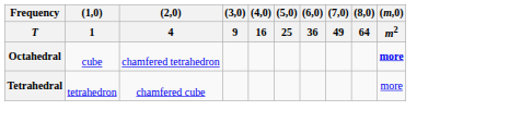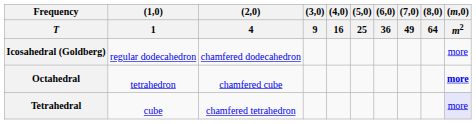 <table class=wikitable>
 <tr valign=top>
 <th>Frequency</th>
 <th>(1,0)</th>
 <th>(2,0)</th>
 <th>(3,0)</th>
 <th>(4,0)</th>
 <th>(5,0)</th>
 <th>(6,0)</th>
 <th>(7,0)</th>
 <th>(8,0)</th>
 <th>(<em>m</em>,0)</th>
 </tr>
 <tr>
 <th><em>T</em></th>
 <th>1</th>
 <th>4</th>
 <th>9</th>
 <th>16</th>
 <th>25</th>
 <th>36</th>
 <th>49</th>
 <th>64</th>
 <th><em>m</em><sup>2</sup></th>
 </tr>
 <tr align=center>
+<th>Icosahedral (Goldberg)</th>
+<td><br><a href='#'>regular dodecahedron</a></td>
+<td><br><a href='#'>chamfered dodecahedron</a></td>
+<td></td>
+<td></td>
+<td></td>
+<td></td>
+<td></td>
+<td></td>
+<td><a href='#'>more</a></td>
+</tr>
+<tr align=center>
 <th>Octahedral</th>
-<td><br><a href='#'>cube</a></td>
-<td><br><a href='#'>chamfered tetrahedron</a></td>
+<td><br><a href='#'>tetrahedron</a></td>
+<td><br><a href='#'>chamfered cube</a></td>
 <td></td>
 <td></td>
 <td></td>
 <td></td>
 <td></td>
 <td></td>
 <td><strong><a href='#'>more</a></strong></td>
 </tr>
 <tr align=center>
 <th>Tetrahedral</th>
-<td><br><a href='#'>tetrahedron</a></td>
-<td><br><a href='#'>chamfered cube</a></td>
+<td><br><a href='#'>cube</a></td>
+<td><br><a href='#'>chamfered tetrahedron</a></td>
 <td></td>
 <td></td>
 <td></td>
 <td></td>
 <td></td>
 <td></td>
-<td><a href='#'>more</a></td>
+<td style="background: lavender;"><a href='#'>more</a></td>
 </tr>
 </table>
